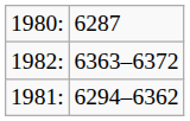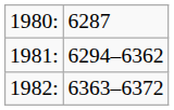 <table class="wikitable">
 <tr>
 <td>1980:</td>
 <td>6287</td>
 </tr>
 <tr>
+<td>1981:</td>
+<td>6294–6362</td>
+</tr>
+<tr>
 <td>1982:</td>
 <td>6363–6372</td>
 </tr>
-<tr>
-<td>1981:</td>
-<td>6294–6362</td>
-</tr>
 </table>
